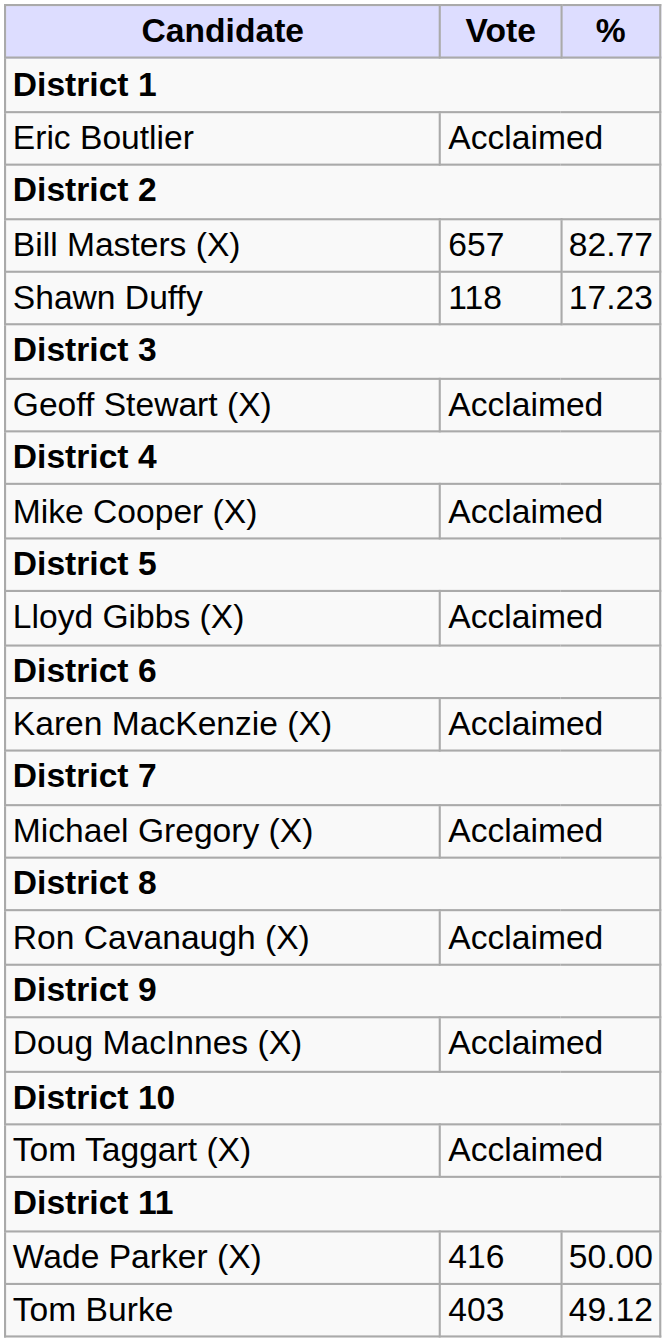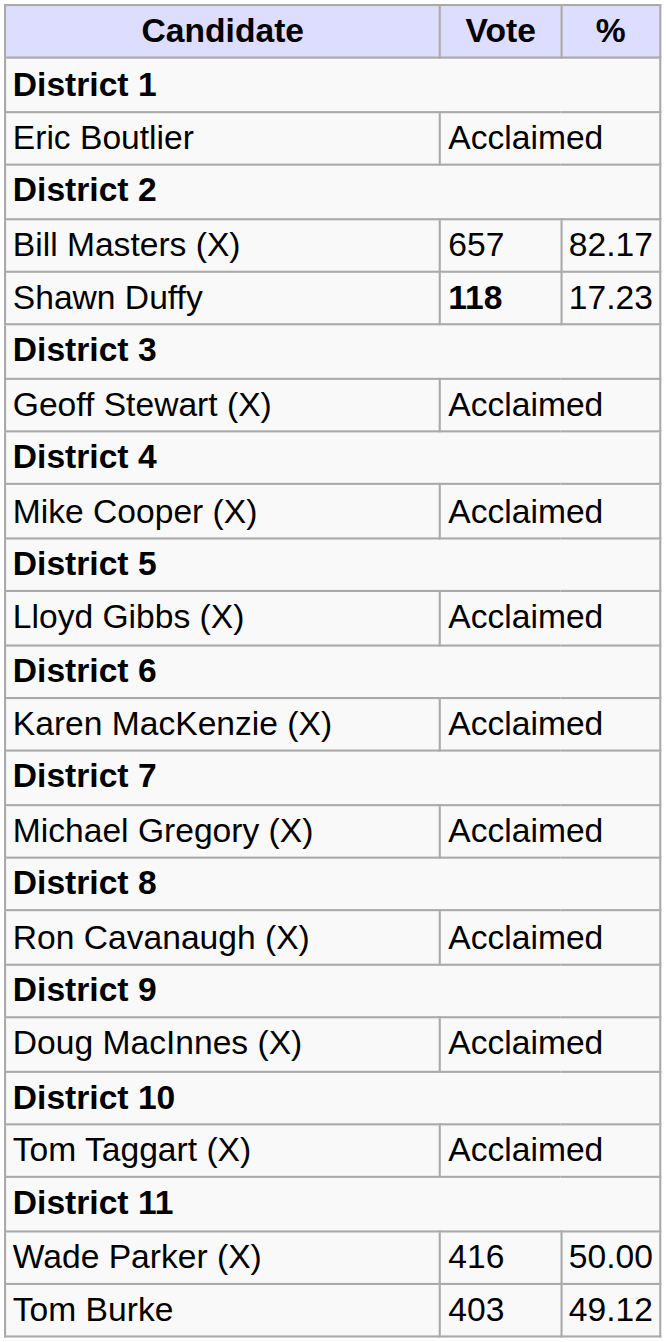 <table class="wikitable">
 <tr>
 <th style="background:#ddf; width:200px;">Candidate</th>
 <th style="background:#ddf; width:50px;">Vote</th>
 <th style="background:#ddf; width:30px;">%</th>
 </tr>
 <tr>
 <td colspan="4"><strong>District 1</strong></td>
 </tr>
 <tr>
 <td>Eric Boutlier</td>
 <td colspan="2">Acclaimed</td>
 </tr>
 <tr>
 <td colspan="4"><strong>District 2</strong></td>
 </tr>
 <tr>
 <td>Bill Masters (X)</td>
 <td>657</td>
-<td>82.77</td>
+<td>82.17</td>
 </tr>
 <tr>
 <td>Shawn Duffy</td>
-<td>118</td>
+<td><strong>118</strong></td>
 <td>17.23</td>
 </tr>
 <tr>
 <td colspan="4"><strong>District 3</strong></td>
 </tr>
 <tr>
 <td>Geoff Stewart (X)</td>
 <td colspan="2">Acclaimed</td>
 </tr>
 <tr>
 <td colspan="4"><strong>District 4</strong></td>
 </tr>
 <tr>
 <td>Mike Cooper (X)</td>
 <td colspan="2">Acclaimed</td>
 </tr>
 <tr>
 <td colspan="4"><strong>District 5</strong></td>
 </tr>
 <tr>
 <td>Lloyd Gibbs (X)</td>
 <td colspan="2">Acclaimed</td>
 </tr>
 <tr>
 <td colspan="4"><strong>District 6</strong></td>
 </tr>
 <tr>
 <td>Karen MacKenzie (X)</td>
 <td colspan="2">Acclaimed</td>
 </tr>
 <tr>
 <td colspan="4"><strong>District 7</strong></td>
 </tr>
 <tr>
 <td>Michael Gregory (X)</td>
 <td colspan="2">Acclaimed</td>
 </tr>
 <tr>
 <td colspan="4"><strong>District 8</strong></td>
 </tr>
 <tr>
 <td>Ron Cavanaugh (X)</td>
 <td colspan="2">Acclaimed</td>
 </tr>
 <tr>
 <td colspan="4"><strong>District 9</strong></td>
 </tr>
 <tr>
 <td>Doug MacInnes (X)</td>
 <td colspan="2">Acclaimed</td>
 </tr>
 <tr>
 <td colspan="4"><strong>District 10</strong></td>
 </tr>
 <tr>
 <td>Tom Taggart (X)</td>
 <td colspan="2">Acclaimed</td>
 </tr>
 <tr>
 <td colspan="4"><strong>District 11</strong></td>
 </tr>
 <tr>
 <td>Wade Parker (X)</td>
 <td>416</td>
 <td>50.00</td>
 </tr>
 <tr>
 <td>Tom Burke</td>
 <td>403</td>
 <td>49.12</td>
 </tr>
 </table>
